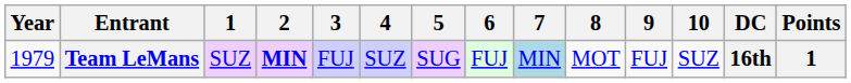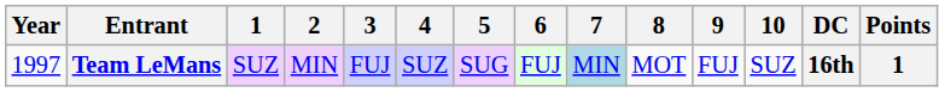 <table class="wikitable" style="text-align:center; font-size:85%">
 <tr>
 <th>Year</th>
 <th>Entrant</th>
 <th>1</th>
 <th>2</th>
 <th>3</th>
 <th>4</th>
 <th>5</th>
 <th>6</th>
 <th>7</th>
 <th>8</th>
 <th>9</th>
 <th>10</th>
 <th>DC</th>
 <th>Points</th>
 </tr>
 <tr>
-<td><a href='#'>1979</a></td>
+<td><a href='#'>1997</a></td>
 <th nowrap><a href='#'>Team LeMans</a></th>
 <td style="background:#EFCFFF;"><a href='#'>SUZ</a><br></td>
-<td style="background:#EFCFFF;"><strong><a href='#'>MIN</a><br></strong></td>
+<td style="background:#EFCFFF;"><a href='#'>MIN</a><br></td>
 <td style="background:#CFCFFF;"><a href='#'>FUJ</a><br></td>
 <td style="background:#CFCFFF;"><a href='#'>SUZ</a><br></td>
 <td style="background:#EFCFFF;"><a href='#'>SUG</a><br></td>
 <td style="background:#DFFFDF;"><a href='#'>FUJ</a><br></td>
 <td style="background: lightblue;"><a href='#'>MIN</a></td>
 <td><a href='#'>MOT</a></td>
 <td><a href='#'>FUJ</a></td>
 <td><a href='#'>SUZ</a></td>
 <th>16th</th>
 <th>1</th>
 </tr>
 </table>
